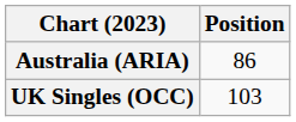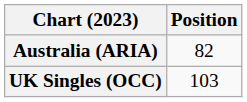 <table class="wikitable sortable plainrowheaders" style="text-align:center">
 <tr>
 <th scope="col">Chart (2023)</th>
 <th scope="col">Position</th>
 </tr>
 <tr>
 <th scope="row">Australia (ARIA)</th>
-<td>86</td>
+<td>82</td>
 </tr>
 <tr>
 <th scope="row">UK Singles (OCC)</th>
 <td>103</td>
 </tr>
 </table>
